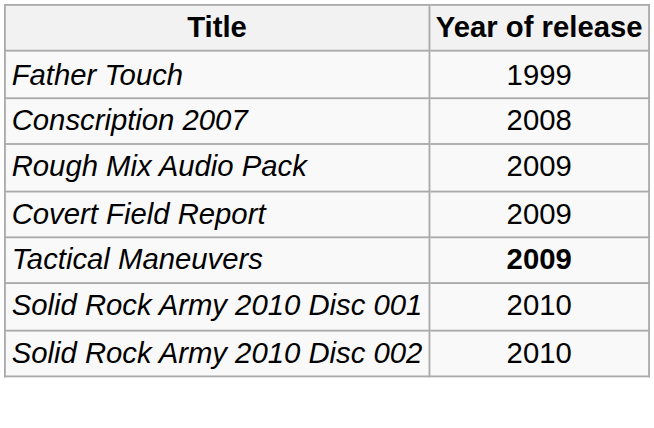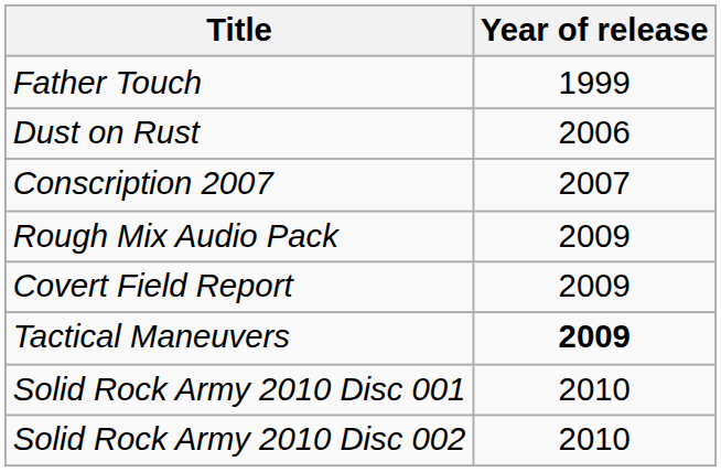 <table class="wikitable">
 <tr>
 <th align="left">Title</th>
 <th align="left">Year of release</th>
 </tr>
 <tr>
 <td align="left"><em>Father Touch</em></td>
 <td style="text-align:center;">1999</td>
 </tr>
 <tr>
+<td align="left"><em>Dust on Rust</em></td>
+<td style="text-align:center;">2006</td>
+</tr>
+<tr>
 <td align="left"><em>Conscription 2007</em></td>
-<td style="text-align:center;">2008</td>
+<td style="text-align:center;">2007</td>
 </tr>
 <tr>
 <td align="left"><em>Rough Mix Audio Pack</em></td>
 <td style="text-align:center;">2009</td>
 </tr>
 <tr>
 <td align="left"><em>Covert Field Report</em></td>
 <td style="text-align:center;">2009</td>
 </tr>
 <tr>
 <td align="left"><em>Tactical Maneuvers</em></td>
 <td style="text-align:center;"><strong>2009</strong></td>
 </tr>
 <tr>
 <td align="left"><em>Solid Rock Army 2010 Disc 001</em></td>
 <td style="text-align:center;">2010</td>
 </tr>
 <tr>
 <td align="left"><em>Solid Rock Army 2010 Disc 002</em></td>
 <td style="text-align:center;">2010</td>
 </tr>
 </table>
